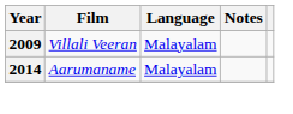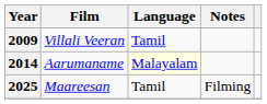 <table class="wikitable plainrowheaders sortable">
 <tr>
 <th>Year</th>
 <th>Film</th>
 <th>Language</th>
 <th class="unsortable">Notes</th>
 <th class="unsortable"></th>
 </tr>
 <tr>
 <th scope="row">2009</th>
 <td><em><a href='#'>Villali Veeran</a></em></td>
-<td><a href='#'>Malayalam</a></td>
+<td><a href='#'>Tamil</a></td>
 <td></td>
 <td></td>
 </tr>
 <tr>
 <th scope="row">2014</th>
 <td><em><a href='#'>Aarumaname</a></em></td>
-<td><a href='#'>Malayalam</a></td>
+<td style="background: lightyellow;"><a href='#'>Malayalam</a></td>
 <td></td>
+<td></td>
+</tr>
+<tr>
+<th scope="row">2025</th>
+<td><em><a href='#'>Maareesan</a></em></td>
+<td>Tamil</td>
+<td>Filming</td>
 <td></td>
 </tr>
 <tr>
 </tr>
 </table>
